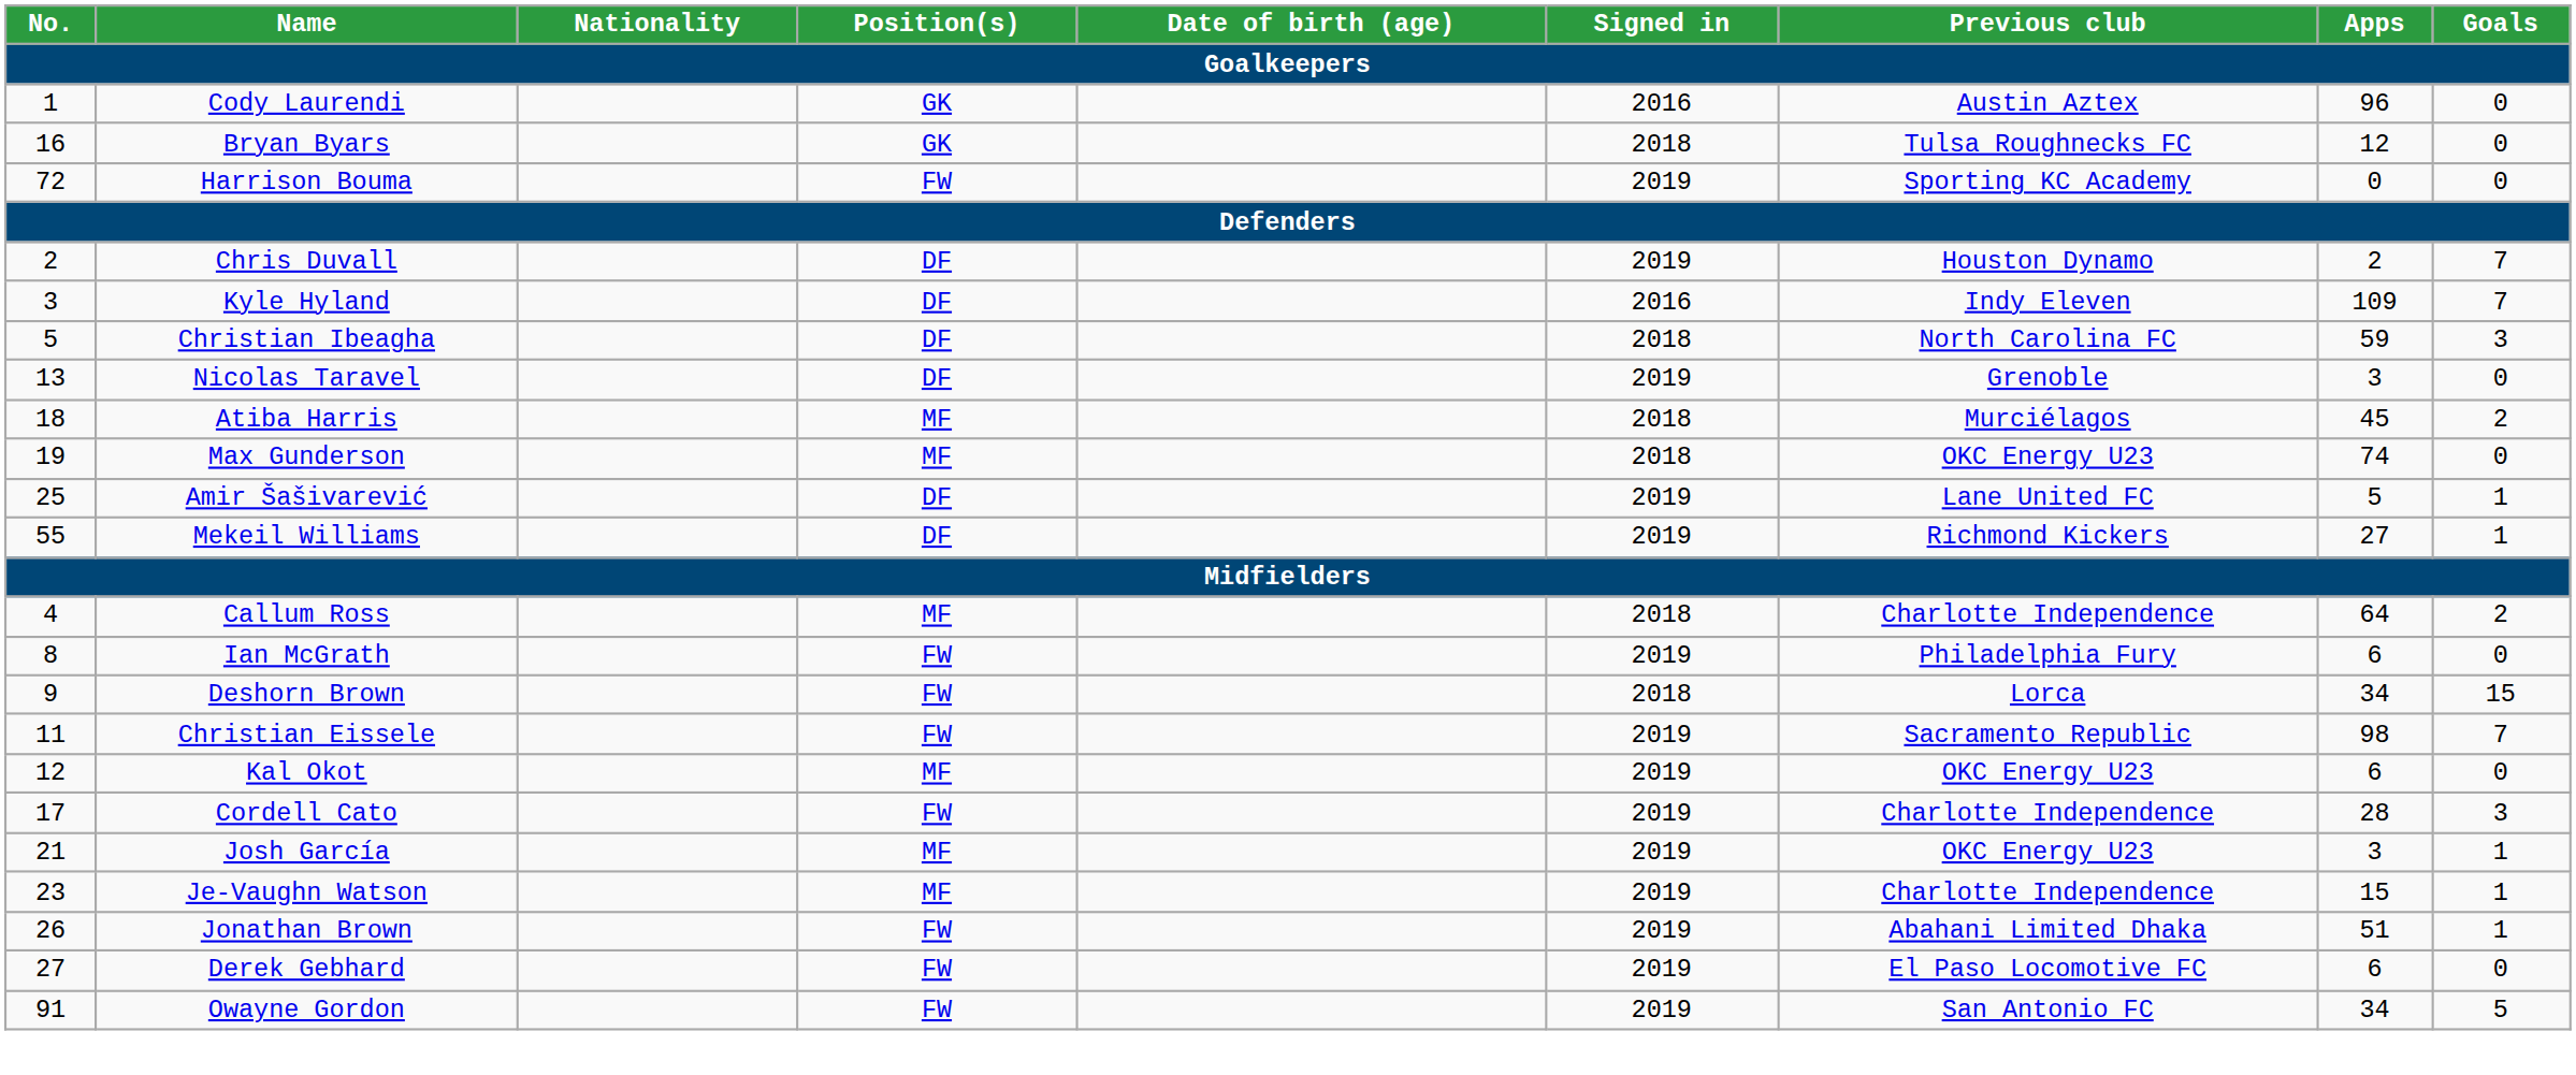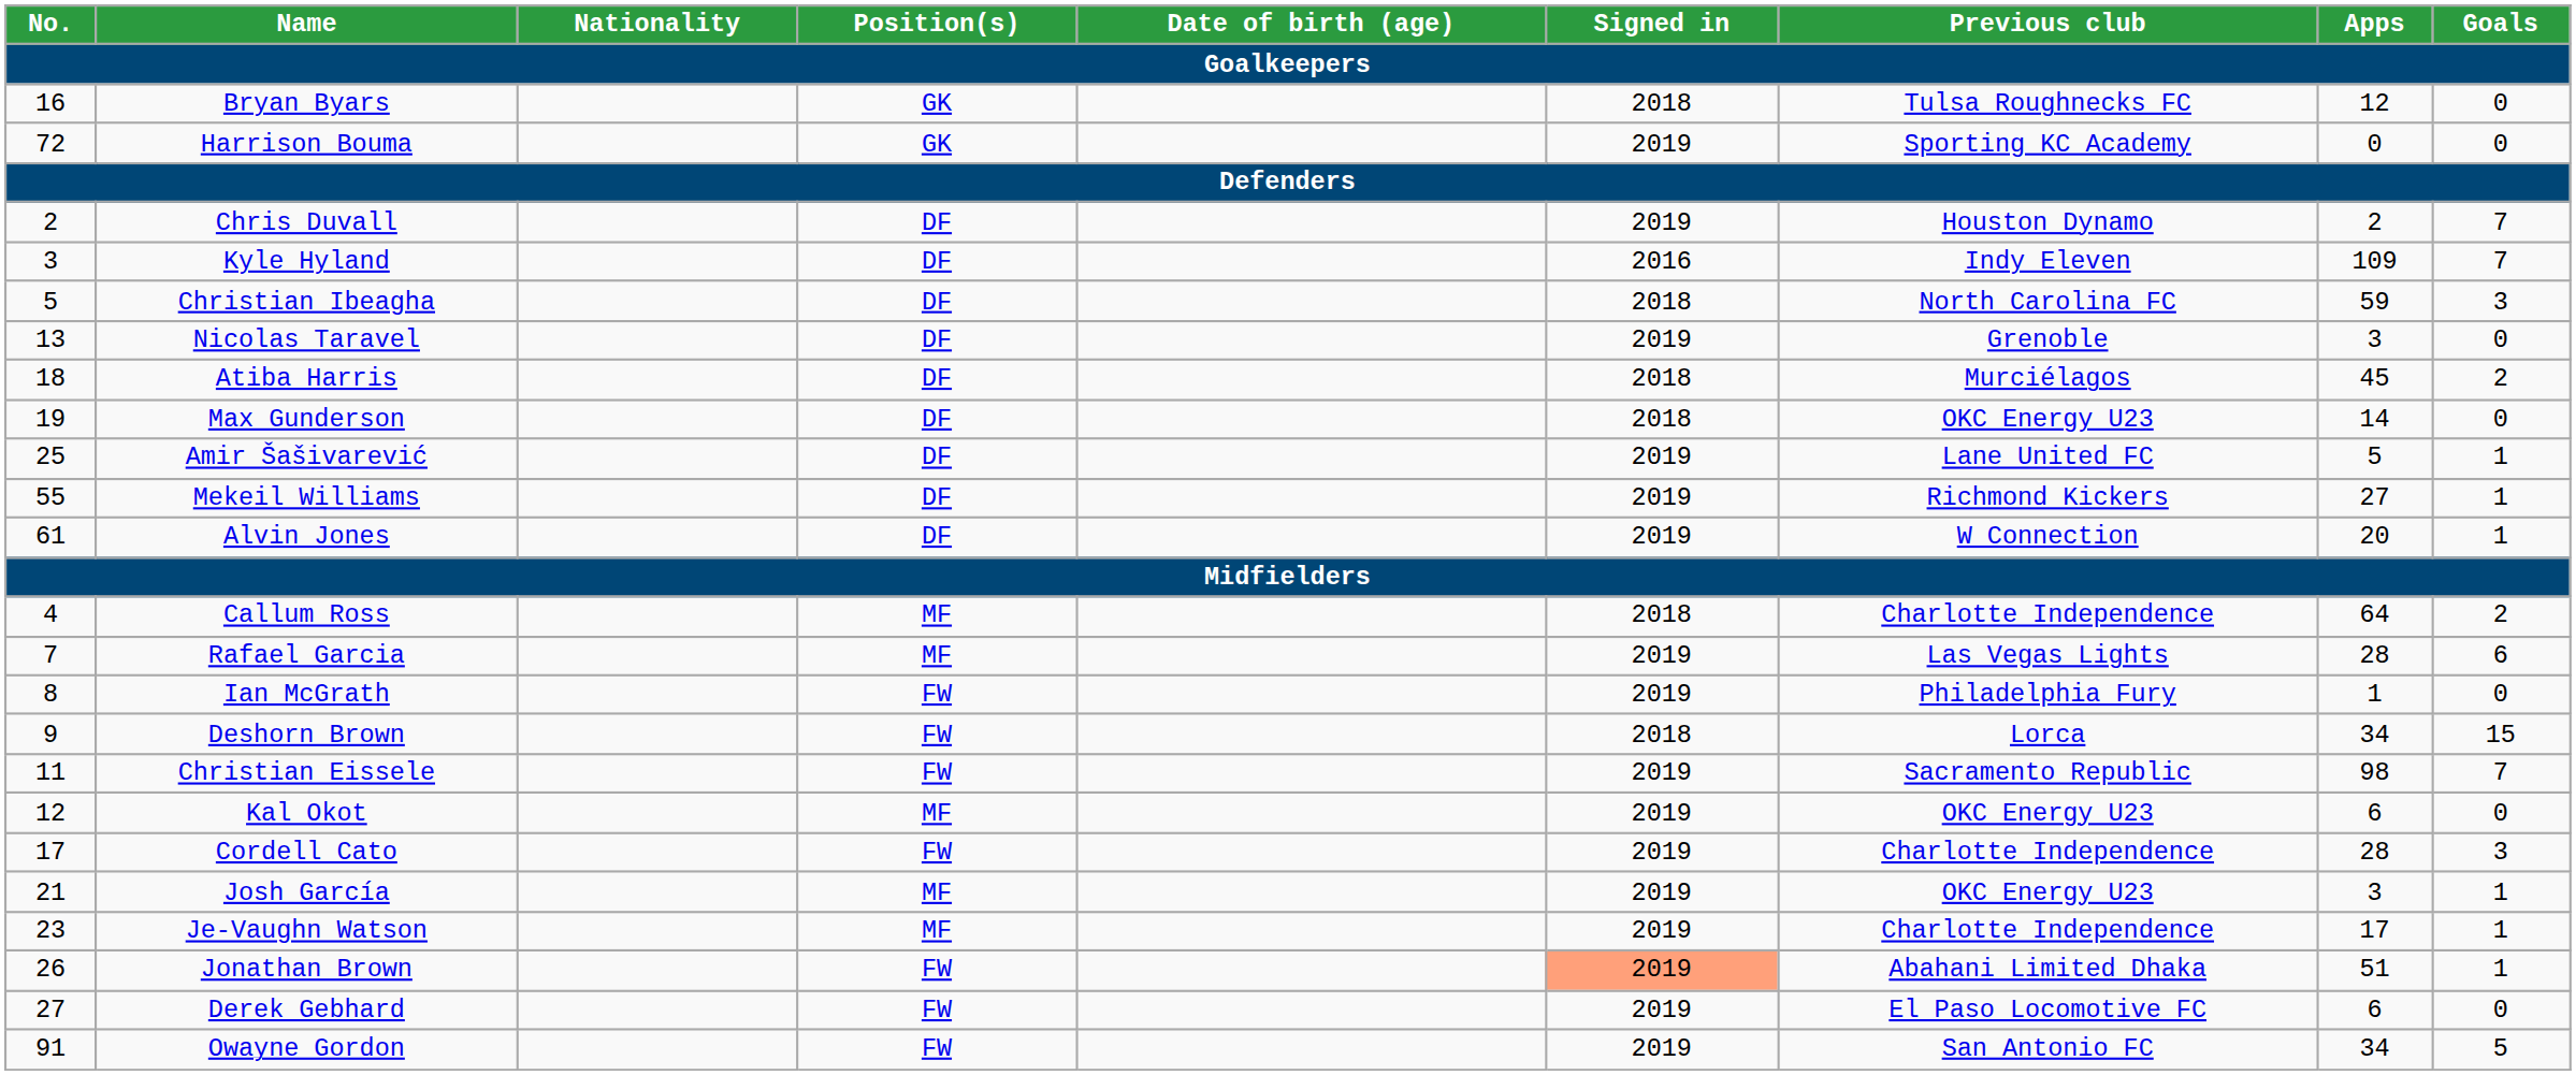 <table class="wikitable" style="text-align:center; font-size:86%; width:90%;">
 <tr>
 <th style="background:#2B9B3F; color:white; text-align:center;">No.</th>
 <th style="background:#2B9B3F; color:white; text-align:center;">Name</th>
 <th style="background:#2B9B3F; color:white; text-align:center;">Nationality</th>
 <th style="background:#2B9B3F; color:white; text-align:center;">Position(s)</th>
 <th style="background:#2B9B3F; color:white; text-align:center;">Date of birth (age)</th>
 <th style="background:#2B9B3F; color:white; text-align:center;">Signed in</th>
 <th style="background:#2B9B3F; color:white; text-align:center;">Previous club</th>
 <th style="background:#2B9B3F; color:white; text-align:center;">Apps</th>
 <th style="background:#2B9B3F; color:white; text-align:center;">Goals</th>
 </tr>
 <tr>
 <th colspan=9 style="background:#004676; color:white; text-align:center;">Goalkeepers</th>
 </tr>
 <tr>
-<td>1</td>
-<td><a href='#'>Cody Laurendi</a></td>
-<td></td>
-<td><a href='#'>GK</a></td>
-<td></td>
-<td>2016</td>
-<td> <a href='#'>Austin Aztex</a></td>
-<td>96</td>
-<td>0</td>
-</tr>
-<tr>
 <td>16</td>
 <td><a href='#'>Bryan Byars</a></td>
 <td></td>
 <td><a href='#'>GK</a></td>
 <td></td>
 <td>2018</td>
 <td> <a href='#'>Tulsa Roughnecks FC</a></td>
 <td>12</td>
 <td>0</td>
 </tr>
 <tr>
 <td>72</td>
 <td><a href='#'>Harrison Bouma</a></td>
 <td></td>
-<td><a href='#'>FW</a></td>
+<td><a href='#'>GK</a></td>
 <td></td>
 <td>2019</td>
 <td> <a href='#'>Sporting KC Academy</a></td>
 <td>0</td>
 <td>0</td>
 </tr>
 <tr>
 <th colspan=9 style="background:#004676; color:white; text-align:center;">Defenders</th>
 </tr>
 <tr>
 <td>2</td>
 <td><a href='#'>Chris Duvall</a></td>
 <td></td>
 <td><a href='#'>DF</a></td>
 <td></td>
 <td>2019</td>
 <td> <a href='#'>Houston Dynamo</a></td>
 <td>2</td>
 <td>7</td>
 </tr>
 <tr>
 <td>3</td>
 <td><a href='#'>Kyle Hyland</a></td>
 <td></td>
 <td><a href='#'>DF</a></td>
 <td></td>
 <td>2016</td>
 <td> <a href='#'>Indy Eleven</a></td>
 <td>109</td>
 <td>7</td>
 </tr>
 <tr>
 <td>5</td>
 <td><a href='#'>Christian Ibeagha</a></td>
 <td></td>
 <td><a href='#'>DF</a></td>
 <td></td>
 <td>2018</td>
 <td> <a href='#'>North Carolina FC</a></td>
 <td>59</td>
 <td>3</td>
 </tr>
 <tr>
 <td>13</td>
 <td><a href='#'>Nicolas Taravel</a></td>
 <td></td>
 <td><a href='#'>DF</a></td>
 <td></td>
 <td>2019</td>
 <td> <a href='#'>Grenoble</a></td>
 <td>3</td>
 <td>0</td>
 </tr>
 <tr>
 <td>18</td>
 <td><a href='#'>Atiba Harris</a></td>
 <td></td>
-<td><a href='#'>MF</a></td>
+<td><a href='#'>DF</a></td>
 <td></td>
 <td>2018</td>
 <td> <a href='#'>Murciélagos</a></td>
 <td>45</td>
 <td>2</td>
 </tr>
 <tr>
 <td>19</td>
 <td><a href='#'>Max Gunderson</a></td>
 <td></td>
-<td><a href='#'>MF</a></td>
+<td><a href='#'>DF</a></td>
 <td></td>
 <td>2018</td>
 <td> <a href='#'>OKC Energy U23</a></td>
-<td>74</td>
+<td>14</td>
 <td>0</td>
 </tr>
 <tr>
 <td>25</td>
 <td><a href='#'>Amir Šašivarević</a></td>
 <td></td>
 <td><a href='#'>DF</a></td>
 <td></td>
 <td>2019</td>
 <td> <a href='#'>Lane United FC</a></td>
 <td>5</td>
 <td>1</td>
 </tr>
 <tr>
 <td>55</td>
 <td><a href='#'>Mekeil Williams</a></td>
 <td></td>
 <td><a href='#'>DF</a></td>
 <td></td>
 <td>2019</td>
 <td> <a href='#'>Richmond Kickers</a></td>
 <td>27</td>
 <td>1</td>
 </tr>
 <tr>
+<td>61</td>
+<td><a href='#'>Alvin Jones</a></td>
+<td></td>
+<td><a href='#'>DF</a></td>
+<td></td>
+<td>2019</td>
+<td> <a href='#'>W Connection</a></td>
+<td>20</td>
+<td>1</td>
+</tr>
+<tr>
 <th colspan=9 style="background:#004676; color:white; text-align:center;">Midfielders</th>
 </tr>
 <tr>
 <td>4</td>
 <td><a href='#'>Callum Ross</a></td>
 <td></td>
 <td><a href='#'>MF</a></td>
 <td></td>
 <td>2018</td>
 <td> <a href='#'>Charlotte Independence</a></td>
 <td>64</td>
 <td>2</td>
 </tr>
 <tr>
+<td>7</td>
+<td><a href='#'>Rafael Garcia</a></td>
+<td></td>
+<td><a href='#'>MF</a></td>
+<td></td>
+<td>2019</td>
+<td> <a href='#'>Las Vegas Lights</a></td>
+<td>28</td>
+<td>6</td>
+</tr>
+<tr>
 <td>8</td>
 <td><a href='#'>Ian McGrath</a></td>
 <td></td>
 <td><a href='#'>FW</a></td>
 <td></td>
 <td>2019</td>
 <td> <a href='#'>Philadelphia Fury</a></td>
-<td>6</td>
+<td>1</td>
 <td>0</td>
 </tr>
 <tr>
 <td>9</td>
 <td><a href='#'>Deshorn Brown</a></td>
 <td></td>
 <td><a href='#'>FW</a></td>
 <td></td>
 <td>2018</td>
 <td> <a href='#'>Lorca</a></td>
 <td>34</td>
 <td>15</td>
 </tr>
 <tr>
 <td>11</td>
 <td><a href='#'>Christian Eissele</a></td>
 <td></td>
 <td><a href='#'>FW</a></td>
 <td></td>
 <td>2019</td>
 <td> <a href='#'>Sacramento Republic</a></td>
 <td>98</td>
 <td>7</td>
 </tr>
 <tr>
 <td>12</td>
 <td><a href='#'>Kal Okot</a></td>
 <td></td>
 <td><a href='#'>MF</a></td>
 <td></td>
 <td>2019</td>
 <td> <a href='#'>OKC Energy U23</a></td>
 <td>6</td>
 <td>0</td>
 </tr>
 <tr>
 <td>17</td>
 <td><a href='#'>Cordell Cato</a></td>
 <td></td>
 <td><a href='#'>FW</a></td>
 <td></td>
 <td>2019</td>
 <td> <a href='#'>Charlotte Independence</a></td>
 <td>28</td>
 <td>3</td>
 </tr>
 <tr>
 <td>21</td>
 <td><a href='#'>Josh García</a></td>
 <td></td>
 <td><a href='#'>MF</a></td>
 <td></td>
 <td>2019</td>
 <td> <a href='#'>OKC Energy U23</a></td>
 <td>3</td>
 <td>1</td>
 </tr>
 <tr>
 <td>23</td>
 <td><a href='#'>Je-Vaughn Watson</a></td>
 <td></td>
 <td><a href='#'>MF</a></td>
 <td></td>
 <td>2019</td>
 <td> <a href='#'>Charlotte Independence</a></td>
-<td>15</td>
+<td>17</td>
 <td>1</td>
 </tr>
 <tr>
 <td>26</td>
 <td><a href='#'>Jonathan Brown</a></td>
 <td></td>
 <td><a href='#'>FW</a></td>
 <td></td>
-<td>2019</td>
+<td style="background: lightsalmon;">2019</td>
 <td> <a href='#'>Abahani Limited Dhaka</a></td>
 <td>51</td>
 <td>1</td>
 </tr>
 <tr>
 <td>27</td>
 <td><a href='#'>Derek Gebhard</a></td>
 <td></td>
 <td><a href='#'>FW</a></td>
 <td></td>
 <td>2019</td>
 <td> <a href='#'>El Paso Locomotive FC</a></td>
 <td>6</td>
 <td>0</td>
 </tr>
 <tr>
 <td>91</td>
 <td><a href='#'>Owayne Gordon</a></td>
 <td></td>
 <td><a href='#'>FW</a></td>
 <td></td>
 <td>2019</td>
 <td> <a href='#'>San Antonio FC</a></td>
 <td>34</td>
 <td>5</td>
 </tr>
 </table>
